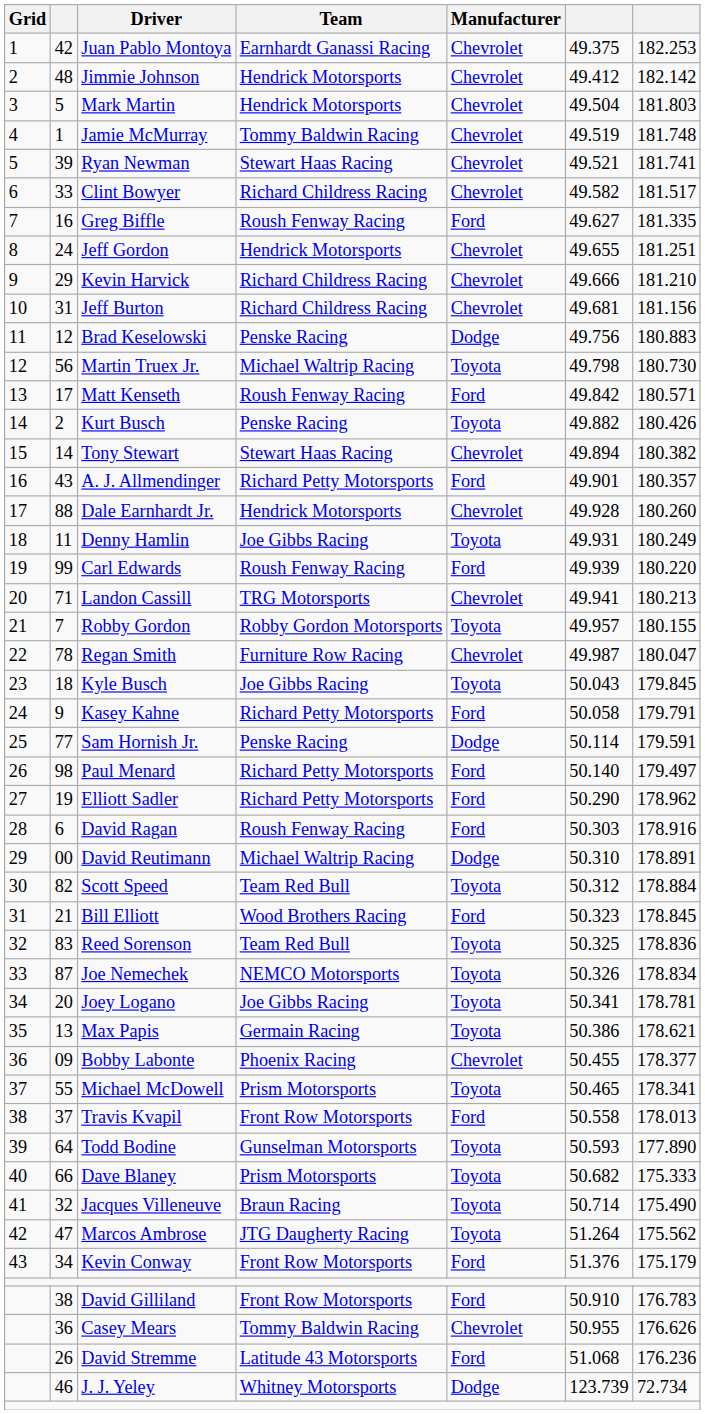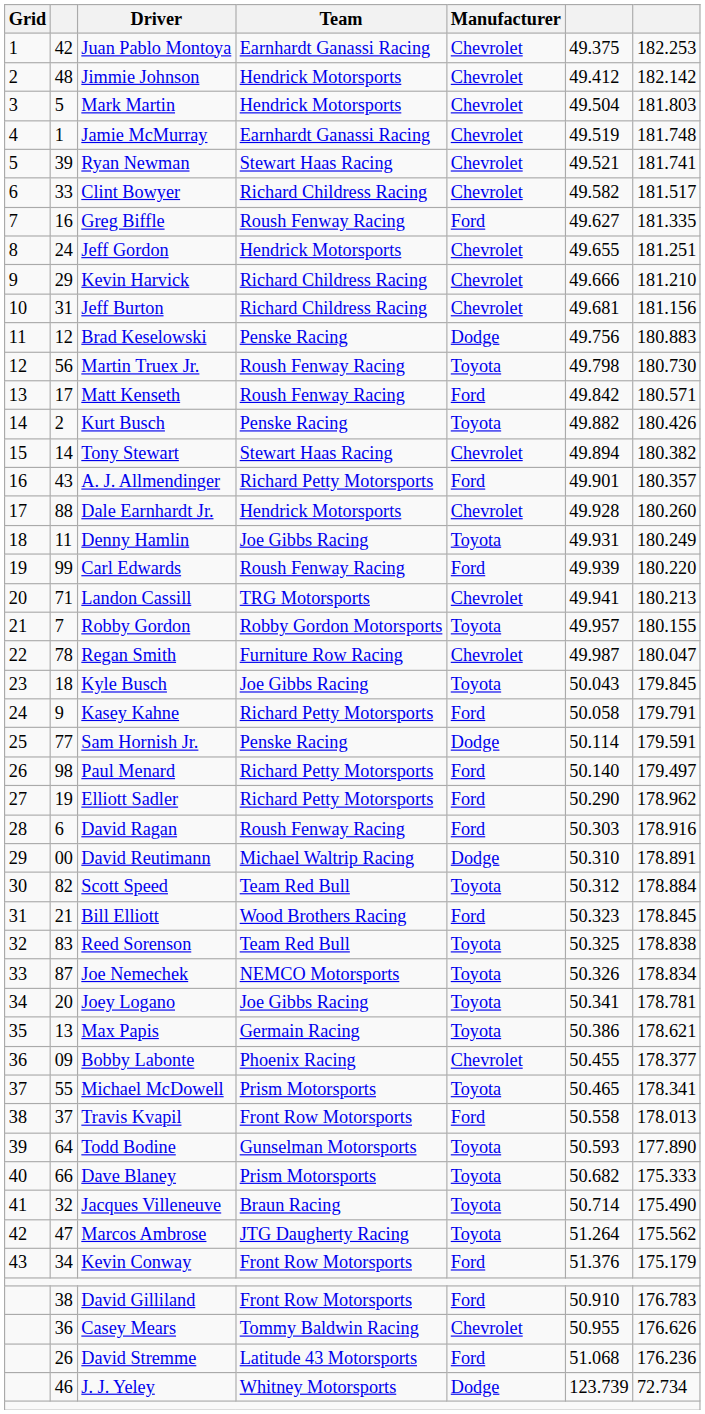 <table class="wikitable">
 <tr>
 <th>Grid</th>
 <th></th>
 <th>Driver</th>
 <th>Team</th>
 <th>Manufacturer</th>
 <th></th>
 <th></th>
 </tr>
 <tr>
 <td>1</td>
 <td>42</td>
 <td><a href='#'>Juan Pablo Montoya</a></td>
 <td><a href='#'>Earnhardt Ganassi Racing</a></td>
 <td><a href='#'>Chevrolet</a></td>
 <td>49.375</td>
 <td>182.253</td>
 </tr>
 <tr>
 <td>2</td>
 <td>48</td>
 <td><a href='#'>Jimmie Johnson</a></td>
 <td><a href='#'>Hendrick Motorsports</a></td>
 <td><a href='#'>Chevrolet</a></td>
 <td>49.412</td>
 <td>182.142</td>
 </tr>
 <tr>
 <td>3</td>
 <td>5</td>
 <td><a href='#'>Mark Martin</a></td>
 <td><a href='#'>Hendrick Motorsports</a></td>
 <td><a href='#'>Chevrolet</a></td>
 <td>49.504</td>
 <td>181.803</td>
 </tr>
 <tr>
 <td>4</td>
 <td>1</td>
 <td><a href='#'>Jamie McMurray</a></td>
-<td><a href='#'>Tommy Baldwin Racing</a></td>
+<td><a href='#'>Earnhardt Ganassi Racing</a></td>
 <td><a href='#'>Chevrolet</a></td>
 <td>49.519</td>
 <td>181.748</td>
 </tr>
 <tr>
 <td>5</td>
 <td>39</td>
 <td><a href='#'>Ryan Newman</a></td>
 <td><a href='#'>Stewart Haas Racing</a></td>
 <td><a href='#'>Chevrolet</a></td>
 <td>49.521</td>
 <td>181.741</td>
 </tr>
 <tr>
 <td>6</td>
 <td>33</td>
 <td><a href='#'>Clint Bowyer</a></td>
 <td><a href='#'>Richard Childress Racing</a></td>
 <td><a href='#'>Chevrolet</a></td>
 <td>49.582</td>
 <td>181.517</td>
 </tr>
 <tr>
 <td>7</td>
 <td>16</td>
 <td><a href='#'>Greg Biffle</a></td>
 <td><a href='#'>Roush Fenway Racing</a></td>
 <td><a href='#'>Ford</a></td>
 <td>49.627</td>
 <td>181.335</td>
 </tr>
 <tr>
 <td>8</td>
 <td>24</td>
 <td><a href='#'>Jeff Gordon</a></td>
 <td><a href='#'>Hendrick Motorsports</a></td>
 <td><a href='#'>Chevrolet</a></td>
 <td>49.655</td>
 <td>181.251</td>
 </tr>
 <tr>
 <td>9</td>
 <td>29</td>
 <td><a href='#'>Kevin Harvick</a></td>
 <td><a href='#'>Richard Childress Racing</a></td>
 <td><a href='#'>Chevrolet</a></td>
 <td>49.666</td>
 <td>181.210</td>
 </tr>
 <tr>
 <td>10</td>
 <td>31</td>
 <td><a href='#'>Jeff Burton</a></td>
 <td><a href='#'>Richard Childress Racing</a></td>
 <td><a href='#'>Chevrolet</a></td>
 <td>49.681</td>
 <td>181.156</td>
 </tr>
 <tr>
 <td>11</td>
 <td>12</td>
 <td><a href='#'>Brad Keselowski</a></td>
 <td><a href='#'>Penske Racing</a></td>
 <td><a href='#'>Dodge</a></td>
 <td>49.756</td>
 <td>180.883</td>
 </tr>
 <tr>
 <td>12</td>
 <td>56</td>
 <td><a href='#'>Martin Truex Jr.</a></td>
-<td><a href='#'>Michael Waltrip Racing</a></td>
+<td><a href='#'>Roush Fenway Racing</a></td>
 <td><a href='#'>Toyota</a></td>
 <td>49.798</td>
 <td>180.730</td>
 </tr>
 <tr>
 <td>13</td>
 <td>17</td>
 <td><a href='#'>Matt Kenseth</a></td>
 <td><a href='#'>Roush Fenway Racing</a></td>
 <td><a href='#'>Ford</a></td>
 <td>49.842</td>
 <td>180.571</td>
 </tr>
 <tr>
 <td>14</td>
 <td>2</td>
 <td><a href='#'>Kurt Busch</a></td>
 <td><a href='#'>Penske Racing</a></td>
 <td><a href='#'>Toyota</a></td>
 <td>49.882</td>
 <td>180.426</td>
 </tr>
 <tr>
 <td>15</td>
 <td>14</td>
 <td><a href='#'>Tony Stewart</a></td>
 <td><a href='#'>Stewart Haas Racing</a></td>
 <td><a href='#'>Chevrolet</a></td>
 <td>49.894</td>
 <td>180.382</td>
 </tr>
 <tr>
 <td>16</td>
 <td>43</td>
 <td><a href='#'>A. J. Allmendinger</a></td>
 <td><a href='#'>Richard Petty Motorsports</a></td>
 <td><a href='#'>Ford</a></td>
 <td>49.901</td>
 <td>180.357</td>
 </tr>
 <tr>
 <td>17</td>
 <td>88</td>
 <td><a href='#'>Dale Earnhardt Jr.</a></td>
 <td><a href='#'>Hendrick Motorsports</a></td>
 <td><a href='#'>Chevrolet</a></td>
 <td>49.928</td>
 <td>180.260</td>
 </tr>
 <tr>
 <td>18</td>
 <td>11</td>
 <td><a href='#'>Denny Hamlin</a></td>
 <td><a href='#'>Joe Gibbs Racing</a></td>
 <td><a href='#'>Toyota</a></td>
 <td>49.931</td>
 <td>180.249</td>
 </tr>
 <tr>
 <td>19</td>
 <td>99</td>
 <td><a href='#'>Carl Edwards</a></td>
 <td><a href='#'>Roush Fenway Racing</a></td>
 <td><a href='#'>Ford</a></td>
 <td>49.939</td>
 <td>180.220</td>
 </tr>
 <tr>
 <td>20</td>
 <td>71</td>
 <td><a href='#'>Landon Cassill</a></td>
 <td><a href='#'>TRG Motorsports</a></td>
 <td><a href='#'>Chevrolet</a></td>
 <td>49.941</td>
 <td>180.213</td>
 </tr>
 <tr>
 <td>21</td>
 <td>7</td>
 <td><a href='#'>Robby Gordon</a></td>
 <td><a href='#'>Robby Gordon Motorsports</a></td>
 <td><a href='#'>Toyota</a></td>
 <td>49.957</td>
 <td>180.155</td>
 </tr>
 <tr>
 <td>22</td>
 <td>78</td>
 <td><a href='#'>Regan Smith</a></td>
 <td><a href='#'>Furniture Row Racing</a></td>
 <td><a href='#'>Chevrolet</a></td>
 <td>49.987</td>
 <td>180.047</td>
 </tr>
 <tr>
 <td>23</td>
 <td>18</td>
 <td><a href='#'>Kyle Busch</a></td>
 <td><a href='#'>Joe Gibbs Racing</a></td>
 <td><a href='#'>Toyota</a></td>
 <td>50.043</td>
 <td>179.845</td>
 </tr>
 <tr>
 <td>24</td>
 <td>9</td>
 <td><a href='#'>Kasey Kahne</a></td>
 <td><a href='#'>Richard Petty Motorsports</a></td>
 <td><a href='#'>Ford</a></td>
 <td>50.058</td>
 <td>179.791</td>
 </tr>
 <tr>
 <td>25</td>
 <td>77</td>
 <td><a href='#'>Sam Hornish Jr.</a></td>
 <td><a href='#'>Penske Racing</a></td>
 <td><a href='#'>Dodge</a></td>
 <td>50.114</td>
 <td>179.591</td>
 </tr>
 <tr>
 <td>26</td>
 <td>98</td>
 <td><a href='#'>Paul Menard</a></td>
 <td><a href='#'>Richard Petty Motorsports</a></td>
 <td><a href='#'>Ford</a></td>
 <td>50.140</td>
 <td>179.497</td>
 </tr>
 <tr>
 <td>27</td>
 <td>19</td>
 <td><a href='#'>Elliott Sadler</a></td>
 <td><a href='#'>Richard Petty Motorsports</a></td>
 <td><a href='#'>Ford</a></td>
 <td>50.290</td>
 <td>178.962</td>
 </tr>
 <tr>
 <td>28</td>
 <td>6</td>
 <td><a href='#'>David Ragan</a></td>
 <td><a href='#'>Roush Fenway Racing</a></td>
 <td><a href='#'>Ford</a></td>
 <td>50.303</td>
 <td>178.916</td>
 </tr>
 <tr>
 <td>29</td>
 <td>00</td>
 <td><a href='#'>David Reutimann</a></td>
 <td><a href='#'>Michael Waltrip Racing</a></td>
 <td><a href='#'>Dodge</a></td>
 <td>50.310</td>
 <td>178.891</td>
 </tr>
 <tr>
 <td>30</td>
 <td>82</td>
 <td><a href='#'>Scott Speed</a></td>
 <td><a href='#'>Team Red Bull</a></td>
 <td><a href='#'>Toyota</a></td>
 <td>50.312</td>
 <td>178.884</td>
 </tr>
 <tr>
 <td>31</td>
 <td>21</td>
 <td><a href='#'>Bill Elliott</a></td>
 <td><a href='#'>Wood Brothers Racing</a></td>
 <td><a href='#'>Ford</a></td>
 <td>50.323</td>
 <td>178.845</td>
 </tr>
 <tr>
 <td>32</td>
 <td>83</td>
 <td><a href='#'>Reed Sorenson</a></td>
 <td><a href='#'>Team Red Bull</a></td>
 <td><a href='#'>Toyota</a></td>
 <td>50.325</td>
-<td>178.836</td>
+<td>178.838</td>
 </tr>
 <tr>
 <td>33</td>
 <td>87</td>
 <td><a href='#'>Joe Nemechek</a></td>
 <td><a href='#'>NEMCO Motorsports</a></td>
 <td><a href='#'>Toyota</a></td>
 <td>50.326</td>
 <td>178.834</td>
 </tr>
 <tr>
 <td>34</td>
 <td>20</td>
 <td><a href='#'>Joey Logano</a></td>
 <td><a href='#'>Joe Gibbs Racing</a></td>
 <td><a href='#'>Toyota</a></td>
 <td>50.341</td>
 <td>178.781</td>
 </tr>
 <tr>
 <td>35</td>
 <td>13</td>
 <td><a href='#'>Max Papis</a></td>
 <td><a href='#'>Germain Racing</a></td>
 <td><a href='#'>Toyota</a></td>
 <td>50.386</td>
 <td>178.621</td>
 </tr>
 <tr>
 <td>36</td>
 <td>09</td>
 <td><a href='#'>Bobby Labonte</a></td>
 <td><a href='#'>Phoenix Racing</a></td>
 <td><a href='#'>Chevrolet</a></td>
 <td>50.455</td>
 <td>178.377</td>
 </tr>
 <tr>
 <td>37</td>
 <td>55</td>
 <td><a href='#'>Michael McDowell</a></td>
 <td><a href='#'>Prism Motorsports</a></td>
 <td><a href='#'>Toyota</a></td>
 <td>50.465</td>
 <td>178.341</td>
 </tr>
 <tr>
 <td>38</td>
 <td>37</td>
 <td><a href='#'>Travis Kvapil</a></td>
 <td><a href='#'>Front Row Motorsports</a></td>
 <td><a href='#'>Ford</a></td>
 <td>50.558</td>
 <td>178.013</td>
 </tr>
 <tr>
 <td>39</td>
 <td>64</td>
 <td><a href='#'>Todd Bodine</a></td>
 <td><a href='#'>Gunselman Motorsports</a></td>
 <td><a href='#'>Toyota</a></td>
 <td>50.593</td>
 <td>177.890</td>
 </tr>
 <tr>
 <td>40</td>
 <td>66</td>
 <td><a href='#'>Dave Blaney</a></td>
 <td><a href='#'>Prism Motorsports</a></td>
 <td><a href='#'>Toyota</a></td>
 <td>50.682</td>
 <td>175.333</td>
 </tr>
 <tr>
 <td>41</td>
 <td>32</td>
 <td><a href='#'>Jacques Villeneuve</a></td>
 <td><a href='#'>Braun Racing</a></td>
 <td><a href='#'>Toyota</a></td>
 <td>50.714</td>
 <td>175.490</td>
 </tr>
 <tr>
 <td>42</td>
 <td>47</td>
 <td><a href='#'>Marcos Ambrose</a></td>
 <td><a href='#'>JTG Daugherty Racing</a></td>
 <td><a href='#'>Toyota</a></td>
 <td>51.264</td>
 <td>175.562</td>
 </tr>
 <tr>
 <td>43</td>
 <td>34</td>
 <td><a href='#'>Kevin Conway</a></td>
 <td><a href='#'>Front Row Motorsports</a></td>
 <td><a href='#'>Ford</a></td>
 <td>51.376</td>
 <td>175.179</td>
 </tr>
 <tr>
 <td colspan="8"></td>
 </tr>
 <tr>
 <td></td>
 <td>38</td>
 <td><a href='#'>David Gilliland</a></td>
 <td><a href='#'>Front Row Motorsports</a></td>
 <td><a href='#'>Ford</a></td>
 <td>50.910</td>
 <td>176.783</td>
 </tr>
 <tr>
 <td></td>
 <td>36</td>
 <td><a href='#'>Casey Mears</a></td>
 <td><a href='#'>Tommy Baldwin Racing</a></td>
 <td><a href='#'>Chevrolet</a></td>
 <td>50.955</td>
 <td>176.626</td>
 </tr>
 <tr>
 <td></td>
 <td>26</td>
 <td><a href='#'>David Stremme</a></td>
 <td><a href='#'>Latitude 43 Motorsports</a></td>
 <td><a href='#'>Ford</a></td>
 <td>51.068</td>
 <td>176.236</td>
 </tr>
 <tr>
 <td></td>
 <td>46</td>
 <td><a href='#'>J. J. Yeley</a></td>
 <td><a href='#'>Whitney Motorsports</a></td>
 <td><a href='#'>Dodge</a></td>
 <td>123.739</td>
 <td>72.734</td>
 </tr>
 <tr>
 <td colspan="8"></td>
 </tr>
 </table>
